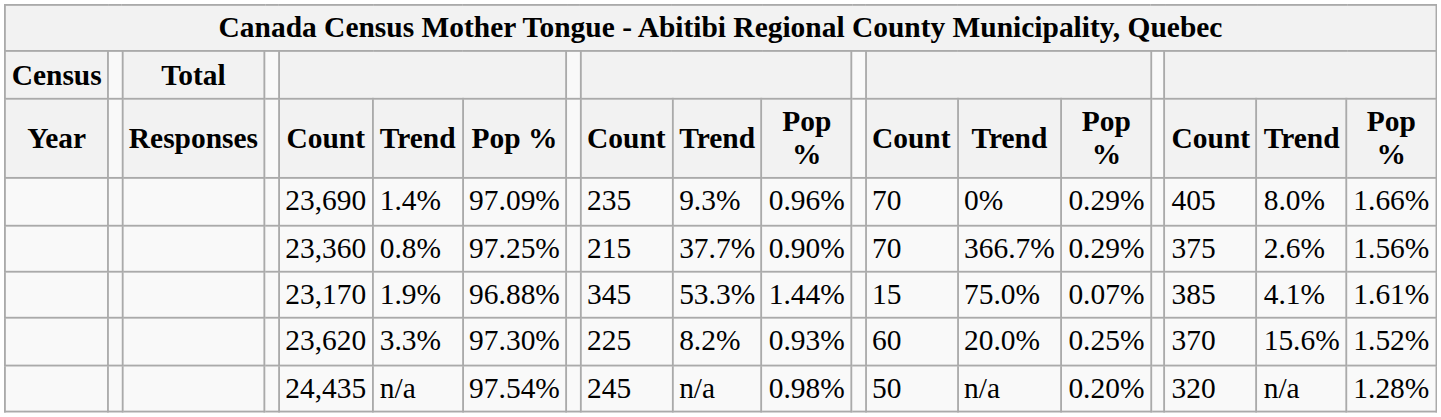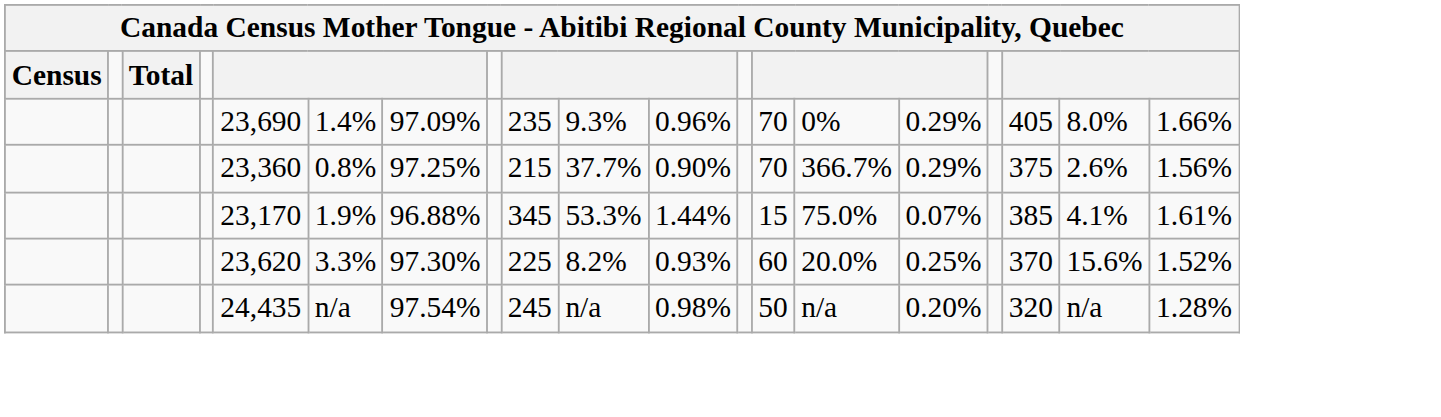 <table class="wikitable">
 <tr>
 <th colspan="19">Canada Census Mother Tongue - Abitibi Regional County Municipality, Quebec</th>
 </tr>
 <tr>
 <th>Census</th>
 <td></td>
 <th>Total</th>
 <td colspan="1"></td>
 <th colspan="3"></th>
 <td colspan="1"></td>
 <th colspan="3"></th>
 <td colspan="1"></td>
 <th colspan="3"></th>
 <td colspan="1"></td>
 <th colspan="3"></th>
-</tr>
-<tr>
-<th>Year</th>
-<td></td>
-<th>Responses</th>
-<td></td>
-<th>Count</th>
-<th>Trend</th>
-<th>Pop %</th>
-<td></td>
-<th>Count</th>
-<th>Trend</th>
-<th>Pop %</th>
-<td></td>
-<th>Count</th>
-<th>Trend</th>
-<th>Pop %</th>
-<td></td>
-<th>Count</th>
-<th>Trend</th>
-<th>Pop %</th>
 </tr>
 <tr>
 <td></td>
 <td></td>
 <td></td>
 <td></td>
 <td>23,690</td>
 <td> 1.4%</td>
 <td>97.09%</td>
 <td></td>
 <td>235</td>
 <td> 9.3%</td>
 <td>0.96%</td>
 <td></td>
 <td>70</td>
 <td> 0%</td>
 <td>0.29%</td>
 <td></td>
 <td>405</td>
 <td> 8.0%</td>
 <td>1.66%</td>
 </tr>
 <tr>
 <td></td>
 <td></td>
 <td></td>
 <td></td>
 <td>23,360</td>
 <td> 0.8%</td>
 <td>97.25%</td>
 <td></td>
 <td>215</td>
 <td> 37.7%</td>
 <td>0.90%</td>
 <td></td>
 <td>70</td>
 <td> 366.7%</td>
 <td>0.29%</td>
 <td></td>
 <td>375</td>
 <td> 2.6%</td>
 <td>1.56%</td>
 </tr>
 <tr>
 <td></td>
 <td></td>
 <td></td>
 <td></td>
 <td>23,170</td>
 <td> 1.9%</td>
 <td>96.88%</td>
 <td></td>
 <td>345</td>
 <td> 53.3%</td>
 <td>1.44%</td>
 <td></td>
 <td>15</td>
 <td> 75.0%</td>
 <td>0.07%</td>
 <td></td>
 <td>385</td>
 <td> 4.1%</td>
 <td>1.61%</td>
 </tr>
 <tr>
 <td></td>
 <td></td>
 <td></td>
 <td></td>
 <td>23,620</td>
 <td> 3.3%</td>
 <td>97.30%</td>
 <td></td>
 <td>225</td>
 <td> 8.2%</td>
 <td>0.93%</td>
 <td></td>
 <td>60</td>
 <td> 20.0%</td>
 <td>0.25%</td>
 <td></td>
 <td>370</td>
 <td> 15.6%</td>
 <td>1.52%</td>
 </tr>
 <tr>
 <td></td>
 <td></td>
 <td></td>
 <td></td>
 <td>24,435</td>
 <td>n/a</td>
 <td>97.54%</td>
 <td></td>
 <td>245</td>
 <td>n/a</td>
 <td>0.98%</td>
 <td></td>
 <td>50</td>
 <td>n/a</td>
 <td>0.20%</td>
 <td></td>
 <td>320</td>
 <td>n/a</td>
 <td>1.28%</td>
 </tr>
 </table>
